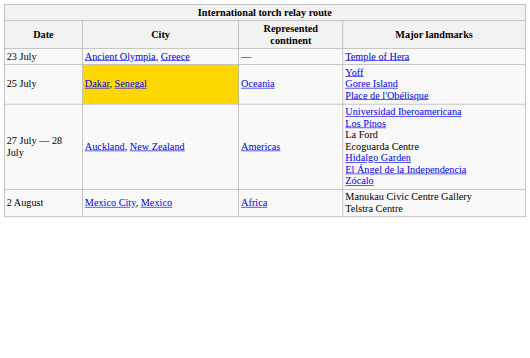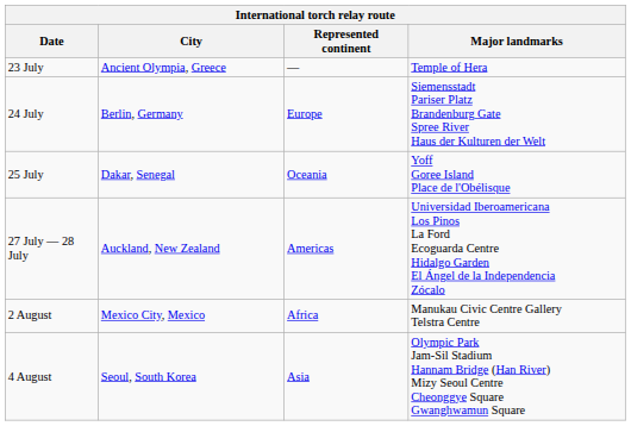 <table class="collapsible wikitable" width=815px>
 <tr>
 <th colspan=4>International torch relay route</th>
 </tr>
 <tr>
 <th width=15%>Date</th>
 <th width=30%>City</th>
 <th width=20%>Represented<br>continent</th>
 <th width=35%>Major landmarks</th>
 </tr>
 <tr>
 <td>23 July</td>
 <td> <a href='#'>Ancient Olympia</a>, <a href='#'>Greece</a></td>
 <td>—</td>
 <td><a href='#'>Temple of Hera</a></td>
 </tr>
 <tr>
+<td>24 July</td>
+<td> <a href='#'>Berlin</a>, <a href='#'>Germany</a></td>
+<td><a href='#'>Europe</a></td>
+<td><a href='#'>Siemensstadt</a><br><a href='#'>Pariser Platz</a><br><a href='#'>Brandenburg Gate</a><br><a href='#'>Spree River</a><br><a href='#'>Haus der Kulturen der Welt</a></td>
+</tr>
+<tr>
 <td>25 July</td>
-<td style="background: gold;"> <a href='#'>Dakar</a>, <a href='#'>Senegal</a></td>
+<td> <a href='#'>Dakar</a>, <a href='#'>Senegal</a></td>
 <td><a href='#'>Oceania</a></td>
 <td><a href='#'>Yoff</a><br><a href='#'>Goree Island</a><br><a href='#'>Place de l'Obélisque</a></td>
 </tr>
 <tr>
 <td>27 July — 28 July</td>
 <td> <a href='#'>Auckland</a>, <a href='#'>New Zealand</a></td>
 <td><a href='#'>Americas</a></td>
 <td><a href='#'>Universidad Iberoamericana</a><br><a href='#'>Los Pinos</a><br>La Ford<br>Ecoguarda Centre<br><a href='#'>Hidalgo Garden</a><br><a href='#'>El Ángel de la Independencia</a><br><a href='#'>Zócalo</a></td>
 </tr>
 <tr>
 <td>2 August</td>
 <td> <a href='#'>Mexico City</a>, <a href='#'>Mexico</a></td>
 <td><a href='#'>Africa</a></td>
 <td>Manukau Civic Centre Gallery<br>Telstra Centre</td>
 </tr>
+<tr>
+<td>4 August</td>
+<td> <a href='#'>Seoul</a>, <a href='#'>South Korea</a></td>
+<td><a href='#'>Asia</a></td>
+<td><a href='#'>Olympic Park</a><br>Jam-Sil Stadium<br><a href='#'>Hannam Bridge</a> (<a href='#'>Han River</a>)<br>Mizy Seoul Centre<br><a href='#'>Cheonggye</a> Square<br><a href='#'>Gwanghwamun</a> Square</td>
+</tr>
 </table>
